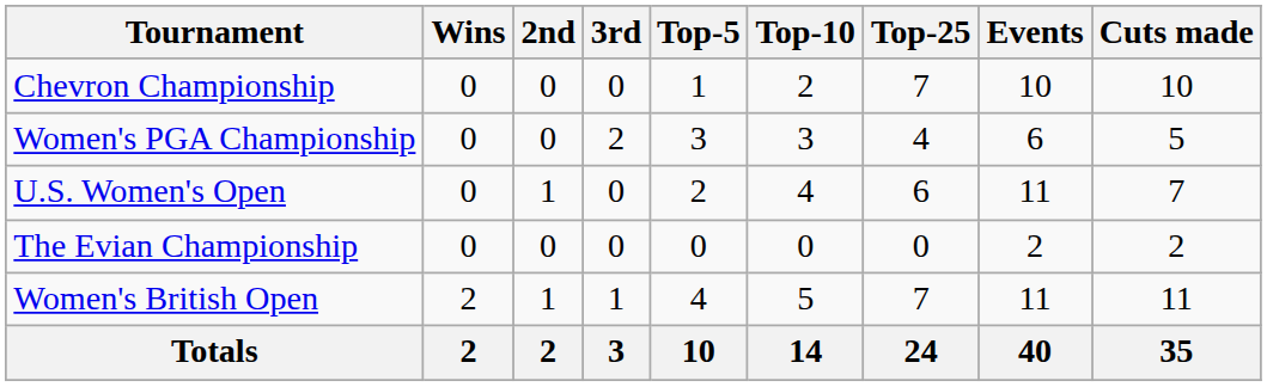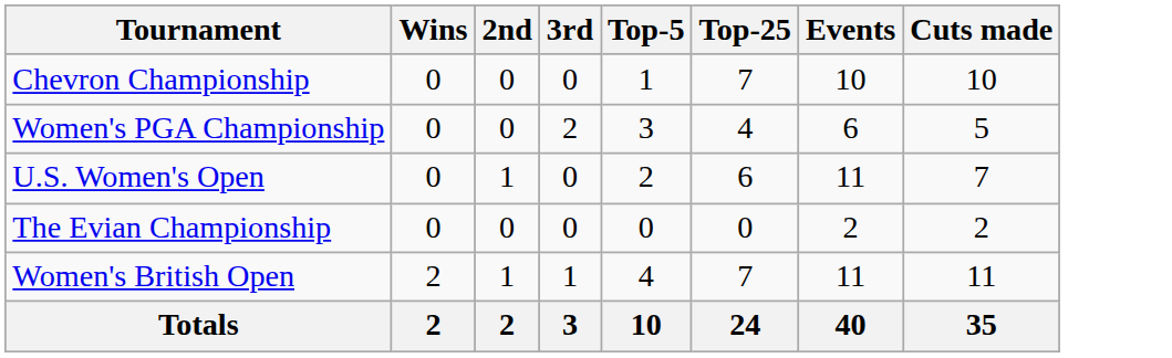 <table class=wikitable style=text-align:center>
 <tr>
 <th>Tournament</th>
 <th>Wins</th>
 <th>2nd</th>
 <th>3rd</th>
 <th>Top-5</th>
-<th>Top-10</th>
 <th>Top-25</th>
 <th>Events</th>
 <th>Cuts made</th>
 </tr>
 <tr>
 <td align=left><a href='#'>Chevron Championship</a></td>
 <td>0</td>
 <td>0</td>
 <td>0</td>
 <td>1</td>
-<td>2</td>
 <td>7</td>
 <td>10</td>
 <td>10</td>
 </tr>
 <tr>
 <td align=left><a href='#'>Women's PGA Championship</a></td>
 <td>0</td>
 <td>0</td>
 <td>2</td>
-<td>3</td>
 <td>3</td>
 <td>4</td>
 <td>6</td>
 <td>5</td>
 </tr>
 <tr>
 <td align=left><a href='#'>U.S. Women's Open</a></td>
 <td>0</td>
 <td>1</td>
 <td>0</td>
 <td>2</td>
-<td>4</td>
 <td>6</td>
 <td>11</td>
 <td>7</td>
 </tr>
 <tr>
 <td align=left><a href='#'>The Evian Championship</a></td>
-<td>0</td>
 <td>0</td>
 <td>0</td>
 <td>0</td>
 <td>0</td>
 <td>0</td>
 <td>2</td>
 <td>2</td>
 </tr>
 <tr>
 <td align=left><a href='#'>Women's British Open</a></td>
 <td>2</td>
 <td>1</td>
 <td>1</td>
 <td>4</td>
-<td>5</td>
 <td>7</td>
 <td>11</td>
 <td>11</td>
 </tr>
 <tr>
 <th>Totals</th>
 <th>2</th>
 <th>2</th>
 <th>3</th>
 <th>10</th>
-<th>14</th>
 <th>24</th>
 <th>40</th>
 <th>35</th>
 </tr>
 </table>
